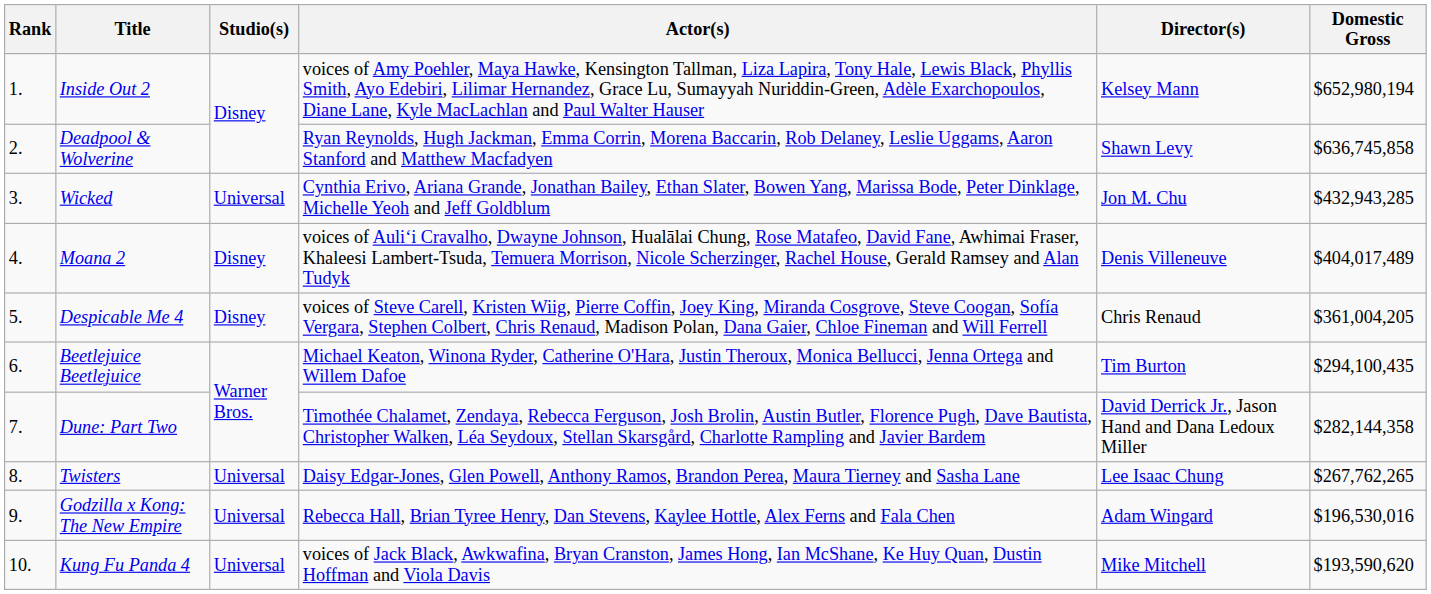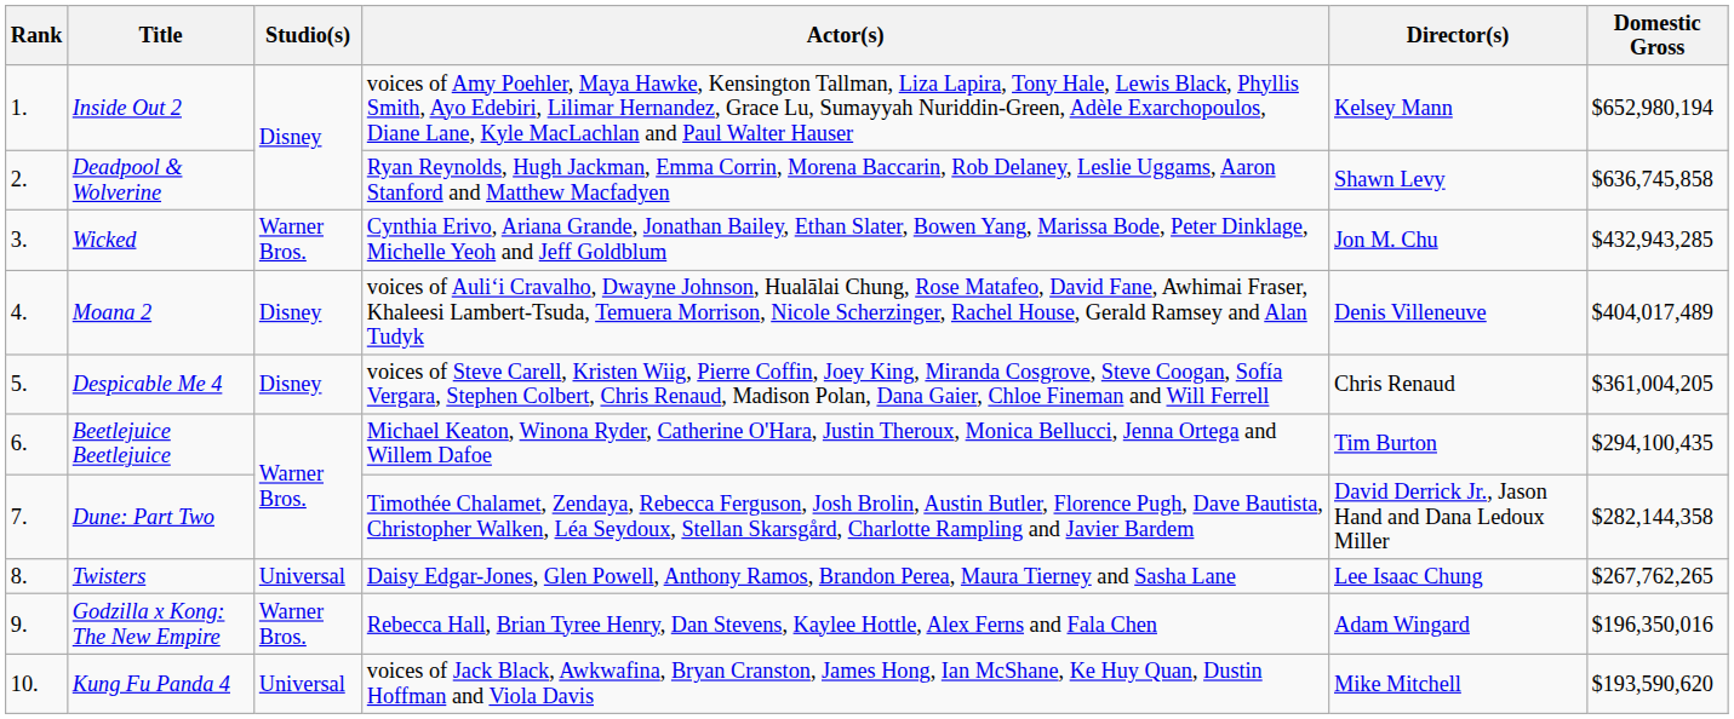 <table class="wikitable">
 <tr>
 <th>Rank</th>
 <th>Title</th>
 <th>Studio(s)</th>
 <th>Actor(s)</th>
 <th>Director(s)</th>
 <th>Domestic Gross</th>
 </tr>
 <tr>
 <td>1.</td>
 <td><em><a href='#'>Inside Out 2</a></em></td>
 <td rowspan=2><a href='#'>Disney</a></td>
 <td>voices of <a href='#'>Amy Poehler</a>, <a href='#'>Maya Hawke</a>, Kensington Tallman, <a href='#'>Liza Lapira</a>, <a href='#'>Tony Hale</a>, <a href='#'>Lewis Black</a>, <a href='#'>Phyllis Smith</a>, <a href='#'>Ayo Edebiri</a>, <a href='#'>Lilimar Hernandez</a>, Grace Lu, Sumayyah Nuriddin-Green, <a href='#'>Adèle Exarchopoulos</a>, <a href='#'>Diane Lane</a>, <a href='#'>Kyle MacLachlan</a> and <a href='#'>Paul Walter Hauser</a></td>
 <td><a href='#'>Kelsey Mann</a></td>
 <td>$652,980,194</td>
 </tr>
 <tr>
 <td>2.</td>
 <td><em><a href='#'>Deadpool & Wolverine</a></em></td>
 <td><a href='#'>Ryan Reynolds</a>, <a href='#'>Hugh Jackman</a>, <a href='#'>Emma Corrin</a>, <a href='#'>Morena Baccarin</a>, <a href='#'>Rob Delaney</a>, <a href='#'>Leslie Uggams</a>, <a href='#'>Aaron Stanford</a> and <a href='#'>Matthew Macfadyen</a></td>
 <td><a href='#'>Shawn Levy</a></td>
 <td>$636,745,858</td>
 </tr>
 <tr>
 <td>3.</td>
 <td><em><a href='#'>Wicked</a></em></td>
-<td><a href='#'>Universal</a></td>
+<td><a href='#'>Warner Bros.</a></td>
 <td><a href='#'>Cynthia Erivo</a>, <a href='#'>Ariana Grande</a>, <a href='#'>Jonathan Bailey</a>, <a href='#'>Ethan Slater</a>, <a href='#'>Bowen Yang</a>, <a href='#'>Marissa Bode</a>, <a href='#'>Peter Dinklage</a>, <a href='#'>Michelle Yeoh</a> and <a href='#'>Jeff Goldblum</a></td>
 <td><a href='#'>Jon M. Chu</a></td>
 <td>$432,943,285</td>
 </tr>
 <tr>
 <td>4.</td>
 <td><em><a href='#'>Moana 2</a></em></td>
 <td><a href='#'>Disney</a></td>
 <td>voices of <a href='#'>Auliʻi Cravalho</a>, <a href='#'>Dwayne Johnson</a>, Hualālai Chung, <a href='#'>Rose Matafeo</a>, <a href='#'>David Fane</a>, Awhimai Fraser, Khaleesi Lambert-Tsuda, <a href='#'>Temuera Morrison</a>, <a href='#'>Nicole Scherzinger</a>, <a href='#'>Rachel House</a>, Gerald Ramsey and <a href='#'>Alan Tudyk</a></td>
 <td><a href='#'>Denis Villeneuve</a></td>
 <td>$404,017,489</td>
 </tr>
 <tr>
 <td>5.</td>
 <td><em><a href='#'>Despicable Me 4</a></em></td>
 <td><a href='#'>Disney</a></td>
 <td>voices of <a href='#'>Steve Carell</a>, <a href='#'>Kristen Wiig</a>, <a href='#'>Pierre Coffin</a>, <a href='#'>Joey King</a>, <a href='#'>Miranda Cosgrove</a>, <a href='#'>Steve Coogan</a>, <a href='#'>Sofía Vergara</a>, <a href='#'>Stephen Colbert</a>, <a href='#'>Chris Renaud</a>, Madison Polan, <a href='#'>Dana Gaier</a>, <a href='#'>Chloe Fineman</a> and <a href='#'>Will Ferrell</a></td>
 <td>Chris Renaud</td>
 <td>$361,004,205</td>
 </tr>
 <tr>
 <td>6.</td>
 <td><em><a href='#'>Beetlejuice Beetlejuice</a></em></td>
 <td rowspan=2><a href='#'>Warner Bros.</a></td>
 <td><a href='#'>Michael Keaton</a>, <a href='#'>Winona Ryder</a>, <a href='#'>Catherine O'Hara</a>, <a href='#'>Justin Theroux</a>, <a href='#'>Monica Bellucci</a>, <a href='#'>Jenna Ortega</a> and <a href='#'>Willem Dafoe</a></td>
 <td><a href='#'>Tim Burton</a></td>
 <td>$294,100,435</td>
 </tr>
 <tr>
 <td>7.</td>
 <td><em><a href='#'>Dune: Part Two</a></em></td>
 <td><a href='#'>Timothée Chalamet</a>, <a href='#'>Zendaya</a>, <a href='#'>Rebecca Ferguson</a>, <a href='#'>Josh Brolin</a>, <a href='#'>Austin Butler</a>, <a href='#'>Florence Pugh</a>, <a href='#'>Dave Bautista</a>, <a href='#'>Christopher Walken</a>, <a href='#'>Léa Seydoux</a>, <a href='#'>Stellan Skarsgård</a>, <a href='#'>Charlotte Rampling</a> and <a href='#'>Javier Bardem</a></td>
 <td><a href='#'>David Derrick Jr.</a>, Jason Hand and Dana Ledoux Miller</td>
 <td>$282,144,358</td>
 </tr>
 <tr>
 <td>8.</td>
 <td><em><a href='#'>Twisters</a></em></td>
 <td><a href='#'>Universal</a></td>
 <td><a href='#'>Daisy Edgar-Jones</a>, <a href='#'>Glen Powell</a>, <a href='#'>Anthony Ramos</a>, <a href='#'>Brandon Perea</a>, <a href='#'>Maura Tierney</a> and <a href='#'>Sasha Lane</a></td>
 <td><a href='#'>Lee Isaac Chung</a></td>
 <td>$267,762,265</td>
 </tr>
 <tr>
 <td>9.</td>
 <td><em><a href='#'>Godzilla x Kong: The New Empire</a></em></td>
-<td><a href='#'>Universal</a></td>
+<td><a href='#'>Warner Bros.</a></td>
 <td><a href='#'>Rebecca Hall</a>, <a href='#'>Brian Tyree Henry</a>, <a href='#'>Dan Stevens</a>, <a href='#'>Kaylee Hottle</a>, <a href='#'>Alex Ferns</a> and <a href='#'>Fala Chen</a></td>
 <td><a href='#'>Adam Wingard</a></td>
-<td>$196,530,016</td>
+<td>$196,350,016</td>
 </tr>
 <tr>
 <td>10.</td>
 <td><em><a href='#'>Kung Fu Panda 4</a></em></td>
 <td><a href='#'>Universal</a></td>
 <td>voices of <a href='#'>Jack Black</a>, <a href='#'>Awkwafina</a>, <a href='#'>Bryan Cranston</a>, <a href='#'>James Hong</a>, <a href='#'>Ian McShane</a>, <a href='#'>Ke Huy Quan</a>, <a href='#'>Dustin Hoffman</a> and <a href='#'>Viola Davis</a></td>
 <td><a href='#'>Mike Mitchell</a></td>
 <td>$193,590,620</td>
 </tr>
 </table>
